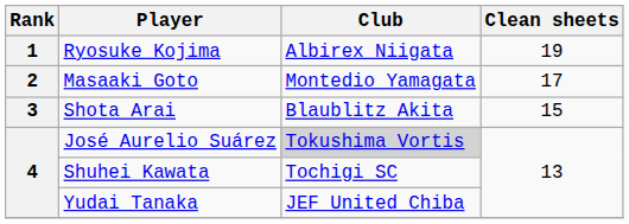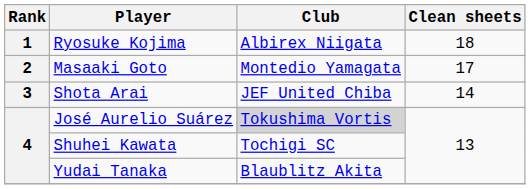 <table class="wikitable" style="text-align:center">
 <tr>
 <th>Rank</th>
 <th>Player</th>
 <th>Club</th>
 <th>Clean sheets</th>
 </tr>
 <tr>
 <th rowspan=1>1</th>
 <td align="left"> <a href='#'>Ryosuke Kojima</a></td>
 <td align="left"><a href='#'>Albirex Niigata</a></td>
-<td rowspan=1>19</td>
+<td rowspan=1>18</td>
 </tr>
 <tr>
 <th rowspan=1>2</th>
 <td align="left"> <a href='#'>Masaaki Goto</a></td>
 <td align="left"><a href='#'>Montedio Yamagata</a></td>
 <td rowspan=1>17</td>
 </tr>
 <tr>
 <th rowspan=1>3</th>
 <td align="left"> <a href='#'>Shota Arai</a></td>
-<td align="left"><a href='#'>Blaublitz Akita</a></td>
-<td rowspan=1>15</td>
+<td align="left"><a href='#'>JEF United Chiba</a></td>
+<td rowspan=1>14</td>
 </tr>
 <tr>
 <th rowspan=3>4</th>
 <td align="left"> <a href='#'>José Aurelio Suárez</a></td>
 <td align="left" style="background: lightgrey;"><a href='#'>Tokushima Vortis</a></td>
 <td rowspan=3>13</td>
 </tr>
 <tr>
 <td align="left"> <a href='#'>Shuhei Kawata</a></td>
 <td align="left"><a href='#'>Tochigi SC</a></td>
 </tr>
 <tr>
 <td align="left"> <a href='#'>Yudai Tanaka</a></td>
-<td align="left"><a href='#'>JEF United Chiba</a></td>
+<td align="left"><a href='#'>Blaublitz Akita</a></td>
 </tr>
 <tr>
 </tr>
 </table>
